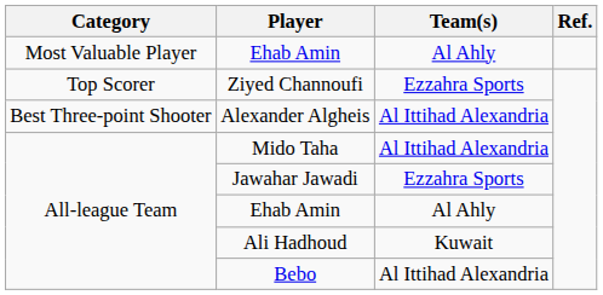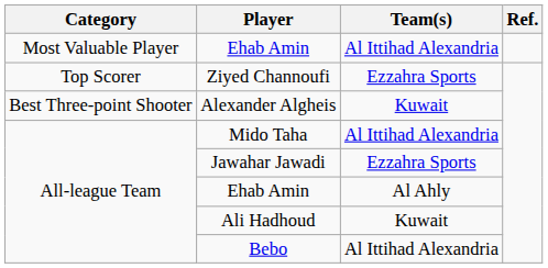 <table class="wikitable" style="text-align:center">
 <tr>
 <th>Category</th>
 <th>Player</th>
 <th>Team(s)</th>
 <th>Ref.</th>
 </tr>
 <tr>
 <td>Most Valuable Player</td>
 <td><a href='#'>Ehab Amin</a></td>
-<td><a href='#'>Al Ahly</a></td>
+<td><a href='#'>Al Ittihad Alexandria</a></td>
 <td></td>
 </tr>
 <tr>
 <td>Top Scorer</td>
 <td>Ziyed Channoufi</td>
 <td><a href='#'>Ezzahra Sports</a></td>
 <td rowspan=7></td>
 </tr>
 <tr>
 <td>Best Three-point Shooter</td>
 <td>Alexander Algheis</td>
-<td><a href='#'>Al Ittihad Alexandria</a></td>
+<td><a href='#'>Kuwait</a></td>
 </tr>
 <tr>
 <td rowspan=5>All-league Team</td>
 <td>Mido Taha</td>
 <td><a href='#'>Al Ittihad Alexandria</a></td>
 </tr>
 <tr>
 <td>Jawahar Jawadi</td>
 <td><a href='#'>Ezzahra Sports</a></td>
 </tr>
 <tr>
 <td>Ehab Amin</td>
 <td>Al Ahly</td>
 </tr>
 <tr>
 <td>Ali Hadhoud</td>
 <td>Kuwait</td>
 </tr>
 <tr>
 <td><a href='#'>Bebo</a></td>
 <td>Al Ittihad Alexandria</td>
 </tr>
 </table>
